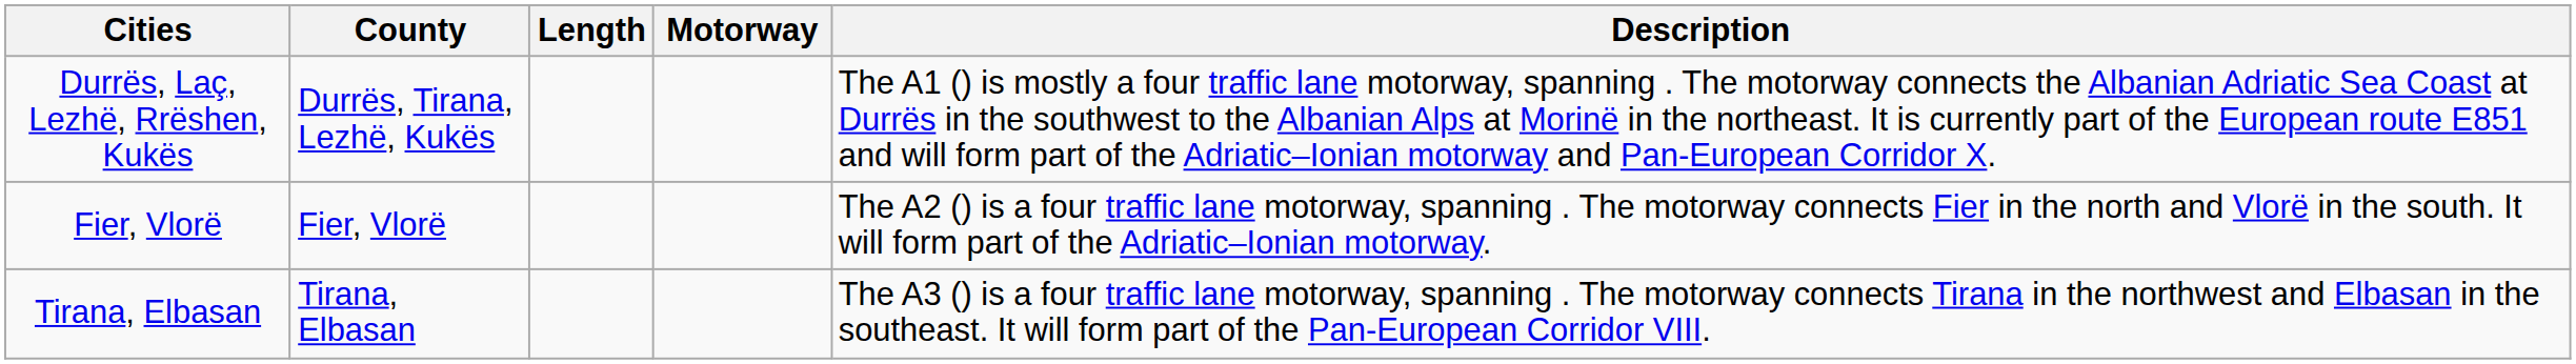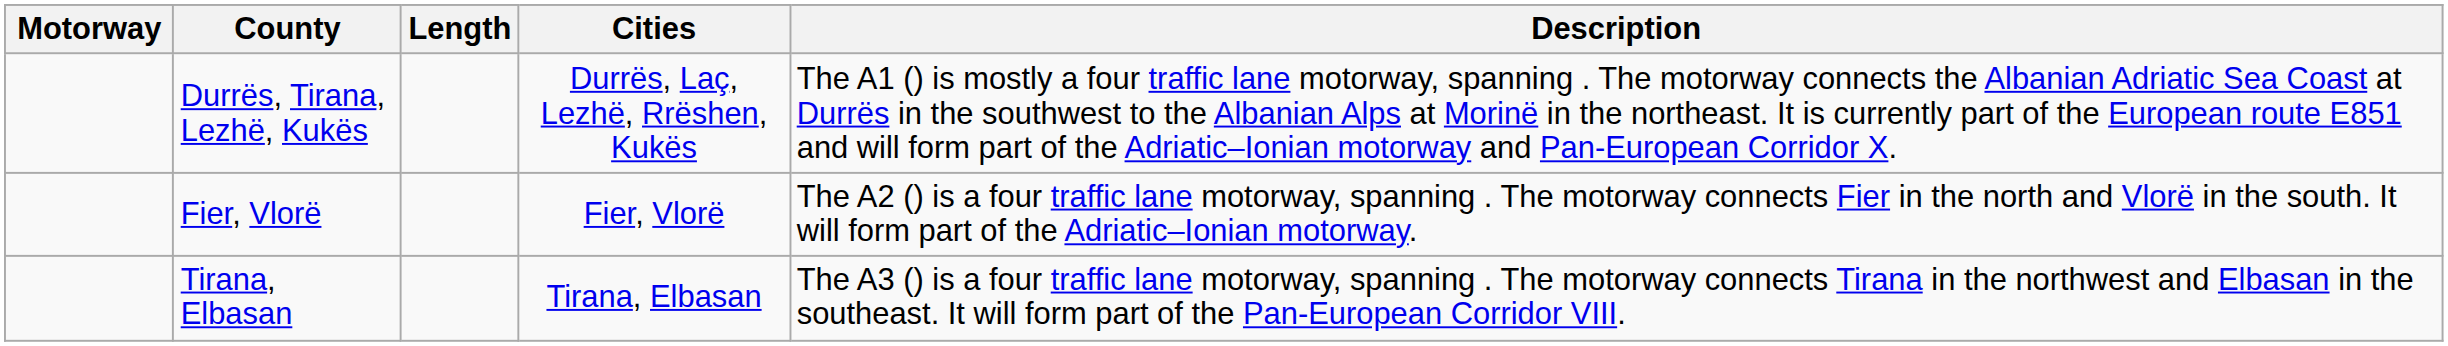 <table class="wikitable" style="margin:auto;">
 <tr>
-<th>Cities</th>
+<th width=80>Motorway</th>
 <th>County</th>
 <th>Length</th>
-<th width=80>Motorway</th>
+<th>Cities</th>
 <th>Description</th>
 </tr>
 <tr>
-<td style="text-align:center;"><a href='#'>Durrës</a>, <a href='#'>Laç</a>, <a href='#'>Lezhë</a>, <a href='#'>Rrëshen</a>, <a href='#'>Kukës</a></td>
+<td style="text-align:center;"></td>
 <td><a href='#'>Durrës</a>, <a href='#'>Tirana</a>, <a href='#'>Lezhë</a>, <a href='#'>Kukës</a></td>
 <td></td>
-<td style="text-align:center;"></td>
+<td style="text-align:center;"><a href='#'>Durrës</a>, <a href='#'>Laç</a>, <a href='#'>Lezhë</a>, <a href='#'>Rrëshen</a>, <a href='#'>Kukës</a></td>
 <td>The A1 () is mostly a four <a href='#'>traffic lane</a> motorway, spanning . The motorway connects the <a href='#'>Albanian Adriatic Sea Coast</a> at <a href='#'>Durrës</a> in the southwest to the <a href='#'>Albanian Alps</a> at <a href='#'>Morinë</a> in the northeast. It is currently part of the <a href='#'>European route E851</a> and will form part of the <a href='#'>Adriatic–Ionian motorway</a> and <a href='#'>Pan-European Corridor X</a>.</td>
 </tr>
 <tr>
-<td style="text-align:center;"><a href='#'>Fier</a>, <a href='#'>Vlorë</a></td>
+<td style="text-align:center;"></td>
 <td><a href='#'>Fier</a>, <a href='#'>Vlorë</a></td>
 <td></td>
-<td style="text-align:center;"></td>
+<td style="text-align:center;"><a href='#'>Fier</a>, <a href='#'>Vlorë</a></td>
 <td>The A2 () is a four <a href='#'>traffic lane</a> motorway, spanning . The motorway connects <a href='#'>Fier</a> in the north and <a href='#'>Vlorë</a> in the south. It will form part of the <a href='#'>Adriatic–Ionian motorway</a>.</td>
 </tr>
 <tr>
-<td style="text-align:center;"><a href='#'>Tirana</a>, <a href='#'>Elbasan</a></td>
+<td style="text-align:center;"></td>
 <td><a href='#'>Tirana</a>, <a href='#'>Elbasan</a></td>
 <td></td>
-<td style="text-align:center;"></td>
+<td style="text-align:center;"><a href='#'>Tirana</a>, <a href='#'>Elbasan</a></td>
 <td>The A3 () is a four <a href='#'>traffic lane</a> motorway, spanning . The motorway connects <a href='#'>Tirana</a> in the northwest and <a href='#'>Elbasan</a> in the southeast. It will form part of the <a href='#'>Pan-European Corridor VIII</a>.</td>
 </tr>
 </table>
